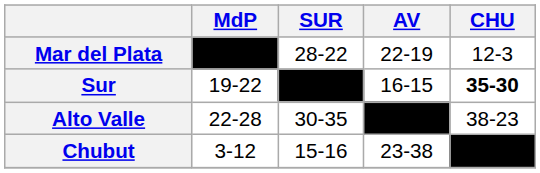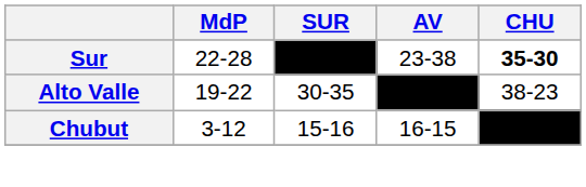 <table align="left" width="350" cellspacing="0" cellpadding="3" style="background-color: #f9f9f9; font-size: 85%; text-align: center" class="wikitable">
 <tr style="background:#00000;">
 <th align="left"> </th>
 <th><a href='#'>MdP</a></th>
 <th><a href='#'>SUR</a></th>
 <th><a href='#'>AV</a></th>
 <th><a href='#'>CHU</a></th>
 </tr>
 <tr ! style="background:#FFFFFF;">
-<th><a href='#'>Mar del Plata</a></th>
+<th><a href='#'>Sur</a></th>
+<td>22-28</td>
 <td style="background:#000000">––––</td>
-<td>28-22</td>
-<td>22-19</td>
-<td>12-3</td>
-</tr>
-<tr ! style="background:#FFFFFF;">
-<th><a href='#'>Sur</a></th>
-<td>19-22</td>
-<td style="background:#000000">––––</td>
-<td>16-15</td>
+<td>23-38</td>
 <td><strong>35-30</strong></td>
 </tr>
 <tr ! style="background:#FFFFFF;">
 <th><a href='#'>Alto Valle</a></th>
-<td>22-28</td>
+<td>19-22</td>
 <td>30-35</td>
 <td style="background:#000000">––––</td>
 <td>38-23</td>
 </tr>
 <tr ! style="background:#FFFFFF;">
 <th><a href='#'>Chubut</a></th>
 <td>3-12</td>
 <td>15-16</td>
-<td>23-38</td>
+<td>16-15</td>
 <td style="background:#000000">––––</td>
 </tr>
 <tr>
 </tr>
 </table>
